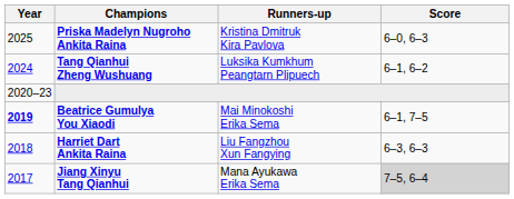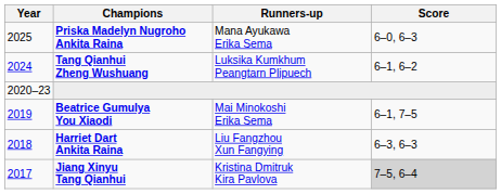 <table class="wikitable" style="font-size:90%">
 <tr>
 <th>Year</th>
 <th width="200">Champions</th>
 <th width="200">Runners-up</th>
 <th width="155">Score</th>
 </tr>
 <tr>
 <td>2025</td>
 <td><strong> <a href='#'>Priska Madelyn Nugroho</a><br>  <a href='#'>Ankita Raina</a></strong></td>
-<td> <a href='#'>Kristina Dmitruk</a><br>  <a href='#'>Kira Pavlova</a></td>
+<td> Mana Ayukawa <br>  <a href='#'>Erika Sema</a></td>
 <td>6–0, 6–3</td>
 </tr>
 <tr>
 <td><a href='#'>2024</a></td>
 <td> <strong><a href='#'>Tang Qianhui</a></strong> <br>  <strong><a href='#'>Zheng Wushuang</a></strong></td>
 <td> <a href='#'>Luksika Kumkhum</a> <br>  <a href='#'>Peangtarn Plipuech</a></td>
 <td>6–1, 6–2</td>
 </tr>
 <tr>
 <td>2020–23</td>
 <td colspan=3 bgcolor="#ededed"></td>
 </tr>
 <tr>
-<td><strong><a href='#'>2019</a></strong></td>
+<td><a href='#'>2019</a></td>
 <td> <strong><a href='#'>Beatrice Gumulya</a></strong> <br>  <strong><a href='#'>You Xiaodi</a></strong></td>
 <td> <a href='#'>Mai Minokoshi</a> <br>  <a href='#'>Erika Sema</a></td>
 <td>6–1, 7–5</td>
 </tr>
 <tr>
 <td><a href='#'>2018</a></td>
 <td> <strong><a href='#'>Harriet Dart</a></strong> <br>  <strong><a href='#'>Ankita Raina</a></strong></td>
 <td> <a href='#'>Liu Fangzhou</a> <br>  <a href='#'>Xun Fangying</a></td>
 <td>6–3, 6–3</td>
 </tr>
 <tr>
 <td><a href='#'>2017</a></td>
 <td> <strong><a href='#'>Jiang Xinyu</a></strong> <br>  <strong><a href='#'>Tang Qianhui</a></strong></td>
-<td> Mana Ayukawa <br>  <a href='#'>Erika Sema</a></td>
+<td> <a href='#'>Kristina Dmitruk</a><br>  <a href='#'>Kira Pavlova</a></td>
 <td style="background: lightgrey;">7–5, 6–4</td>
 </tr>
 </table>
